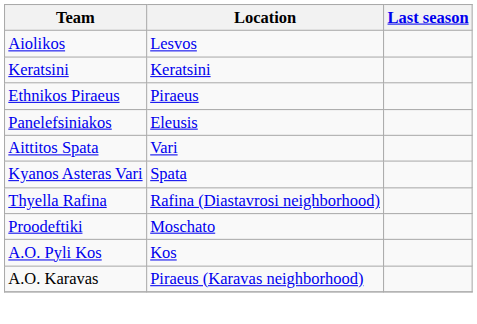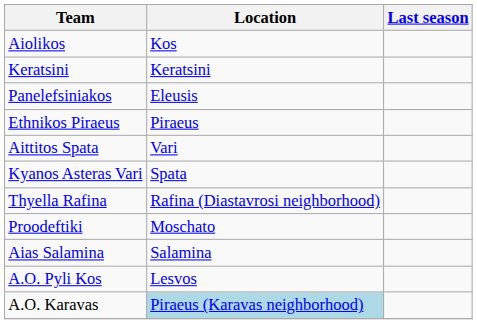 <table class="wikitable sortable">
 <tr>
 <th>Team</th>
 <th>Location</th>
 <th><a href='#'>Last season</a></th>
 </tr>
 <tr>
 <td><a href='#'>Aiolikos</a></td>
-<td><a href='#'>Lesvos</a></td>
+<td><a href='#'>Kos</a></td>
 <td></td>
 </tr>
 <tr>
 <td><a href='#'>Keratsini</a></td>
 <td><a href='#'>Keratsini</a></td>
 <td></td>
 </tr>
 <tr>
-<td><a href='#'>Ethnikos Piraeus</a></td>
-<td><a href='#'>Piraeus</a></td>
+<td><a href='#'>Panelefsiniakos</a></td>
+<td><a href='#'>Eleusis</a></td>
 <td></td>
 </tr>
 <tr>
-<td><a href='#'>Panelefsiniakos</a></td>
-<td><a href='#'>Eleusis</a></td>
+<td><a href='#'>Ethnikos Piraeus</a></td>
+<td><a href='#'>Piraeus</a></td>
 <td></td>
 </tr>
 <tr>
 <td><a href='#'>Aittitos Spata</a></td>
 <td><a href='#'>Vari</a></td>
 <td></td>
 </tr>
 <tr>
 <td><a href='#'>Kyanos Asteras Vari</a></td>
 <td><a href='#'>Spata</a></td>
 <td></td>
 </tr>
 <tr>
 <td><a href='#'>Thyella Rafina</a></td>
 <td><a href='#'>Rafina (Diastavrosi neighborhood)</a></td>
 <td></td>
 </tr>
 <tr>
 <td><a href='#'>Proodeftiki</a></td>
 <td><a href='#'>Moschato</a></td>
 <td></td>
 </tr>
 <tr>
+<td><a href='#'>Aias Salamina</a></td>
+<td><a href='#'>Salamina</a></td>
+<td></td>
+</tr>
+<tr>
 <td><a href='#'>A.O. Pyli Kos</a></td>
-<td><a href='#'>Kos</a></td>
+<td><a href='#'>Lesvos</a></td>
 <td></td>
 </tr>
 <tr>
 <td>A.O. Karavas</td>
-<td><a href='#'>Piraeus (Karavas neighborhood)</a></td>
+<td style="background: lightblue;"><a href='#'>Piraeus (Karavas neighborhood)</a></td>
 <td></td>
 </tr>
 <tr>
 </tr>
 </table>
